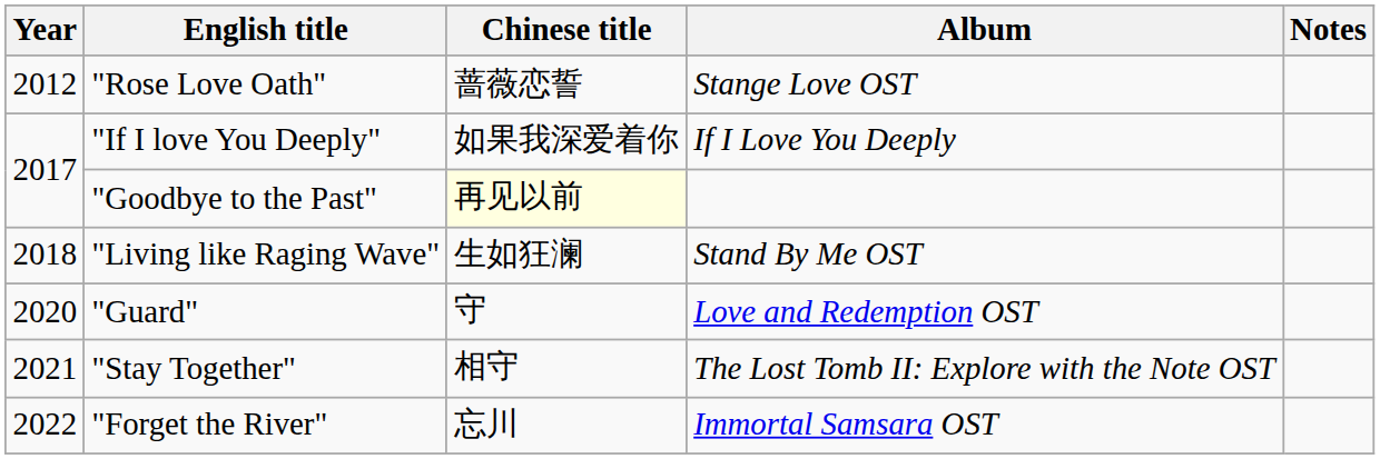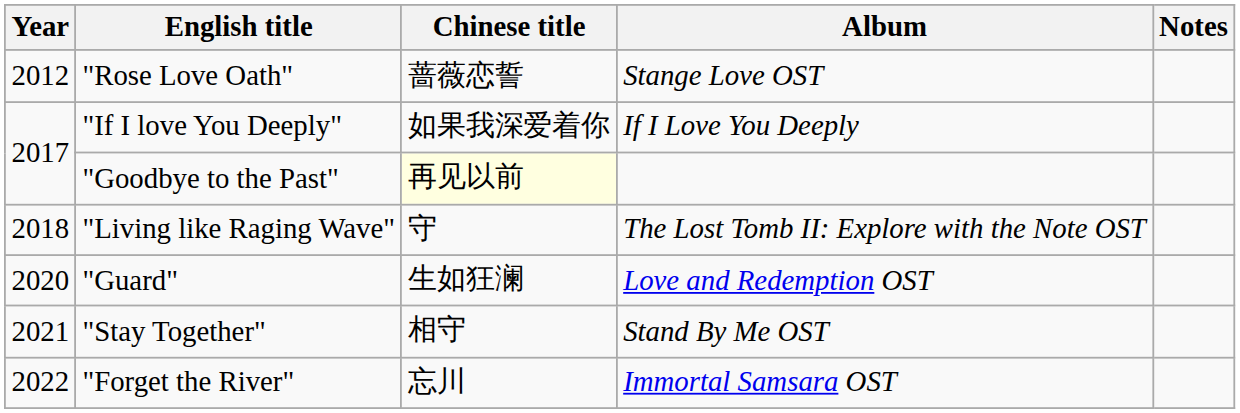 <table class="wikitable sortable">
 <tr>
 <th>Year</th>
 <th>English title</th>
 <th>Chinese title</th>
 <th>Album</th>
 <th>Notes</th>
 </tr>
 <tr>
 <td>2012</td>
 <td>"Rose Love Oath"</td>
 <td>蔷薇恋誓</td>
 <td><em>Stange Love OST</em></td>
 <td></td>
 </tr>
 <tr>
 <td rowspan=2>2017</td>
 <td>"If I love You Deeply"</td>
 <td>如果我深爱着你</td>
 <td><em>If I Love You Deeply</em></td>
 <td><br></td>
 </tr>
 <tr>
 <td>"Goodbye to the Past"</td>
 <td style="background: lightyellow;">再见以前</td>
 <td></td>
 <td><br></td>
 </tr>
 <tr>
 <td>2018</td>
 <td>"Living like Raging Wave"</td>
-<td>生如狂澜</td>
-<td><em>Stand By Me OST</em></td>
+<td>守</td>
+<td><em>The Lost Tomb II: Explore with the Note OST</em></td>
 <td></td>
 </tr>
 <tr>
 <td>2020</td>
 <td>"Guard"</td>
-<td>守</td>
+<td>生如狂澜</td>
 <td><em><a href='#'>Love and Redemption</a> OST</em></td>
 <td></td>
 </tr>
 <tr>
 <td>2021</td>
 <td>"Stay Together"</td>
 <td>相守</td>
-<td><em>The Lost Tomb II: Explore with the Note OST</em></td>
+<td><em>Stand By Me OST</em></td>
 <td><br></td>
 </tr>
 <tr>
 <td>2022</td>
 <td>"Forget the River"</td>
 <td>忘川</td>
 <td><em><a href='#'>Immortal Samsara</a> OST</em></td>
 <td><br></td>
 </tr>
 </table>
